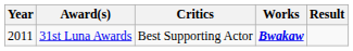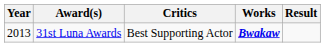 <table class="wikitable">
 <tr>
 <th>Year</th>
 <th>Award(s)</th>
 <th>Critics</th>
 <th>Works</th>
 <th>Result</th>
 </tr>
 <tr>
-<td>2011</td>
+<td>2013</td>
 <td><a href='#'>31st Luna Awards</a></td>
 <td>Best Supporting Actor</td>
 <td><strong><em><a href='#'>Bwakaw</a></em></strong></td>
 <td></td>
 </tr>
 </table>
